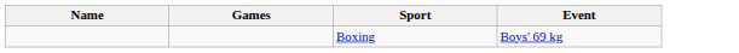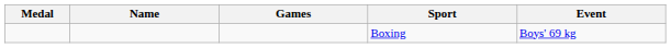 <table class="wikitable sortable">
 <tr>
+<th style="width:5em">Medal</th>
 <th style="width:12em">Name</th>
 <th style="width:12em">Games</th>
 <th style="width:12em">Sport</th>
 <th style="width:12em">Event</th>
 </tr>
 <tr>
 <td></td>
 <td></td>
+<td></td>
 <td> <a href='#'>Boxing</a></td>
 <td><a href='#'>Boys' 69 kg</a></td>
 </tr>
 </table>
